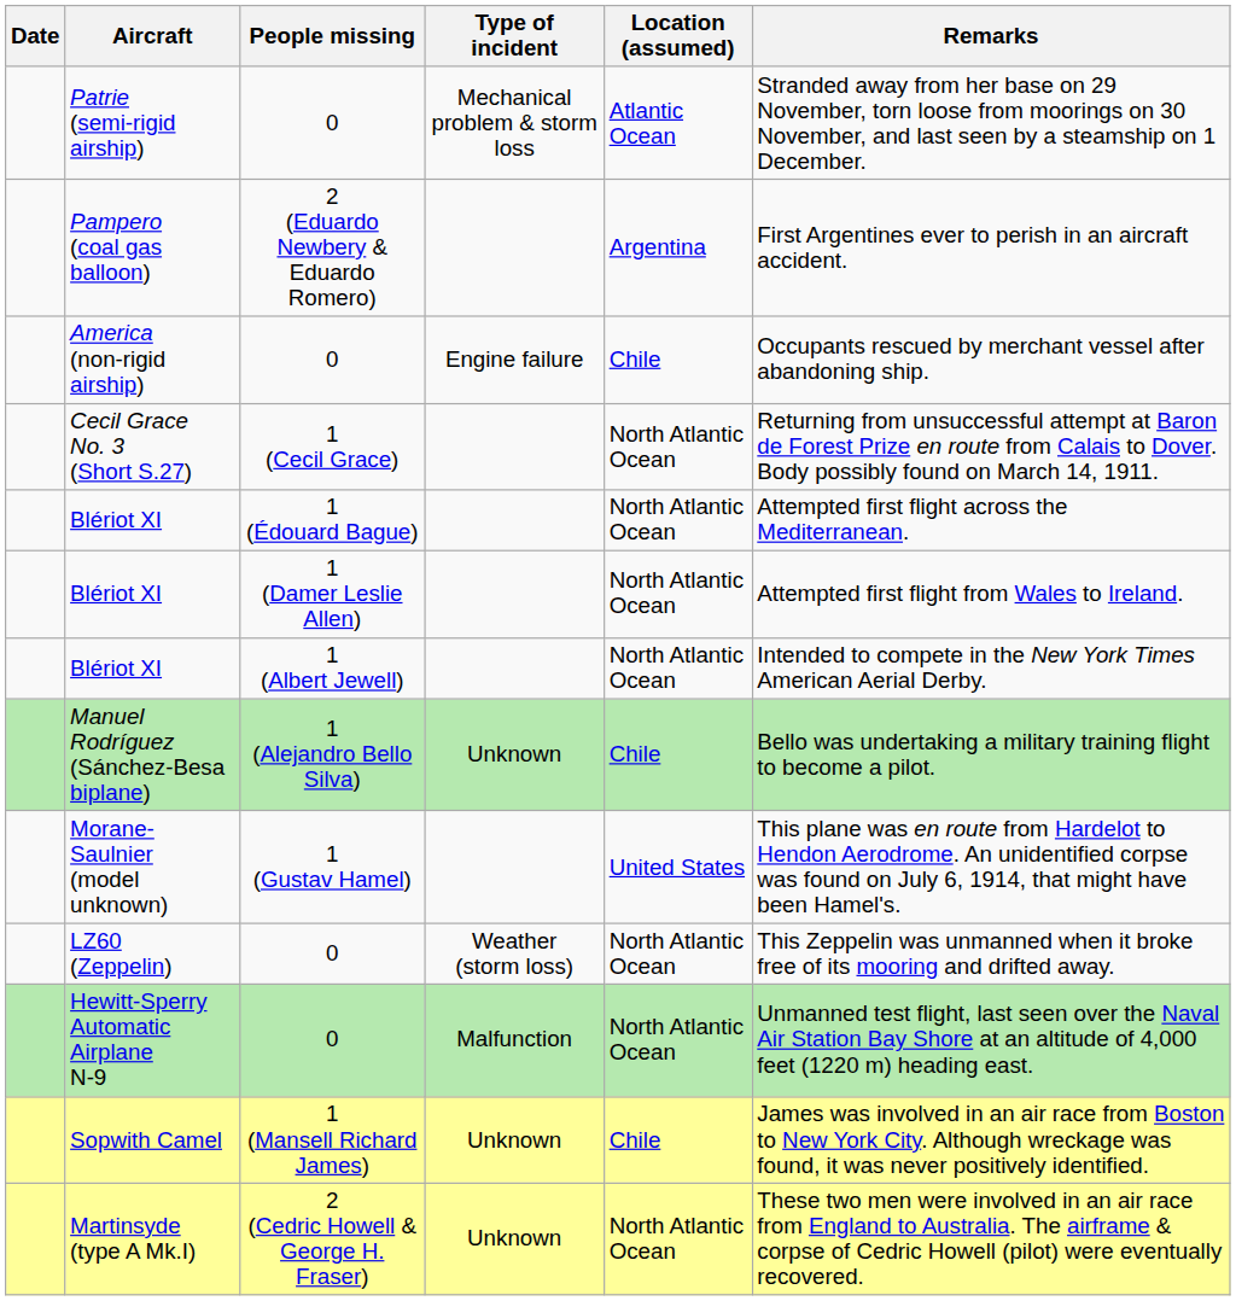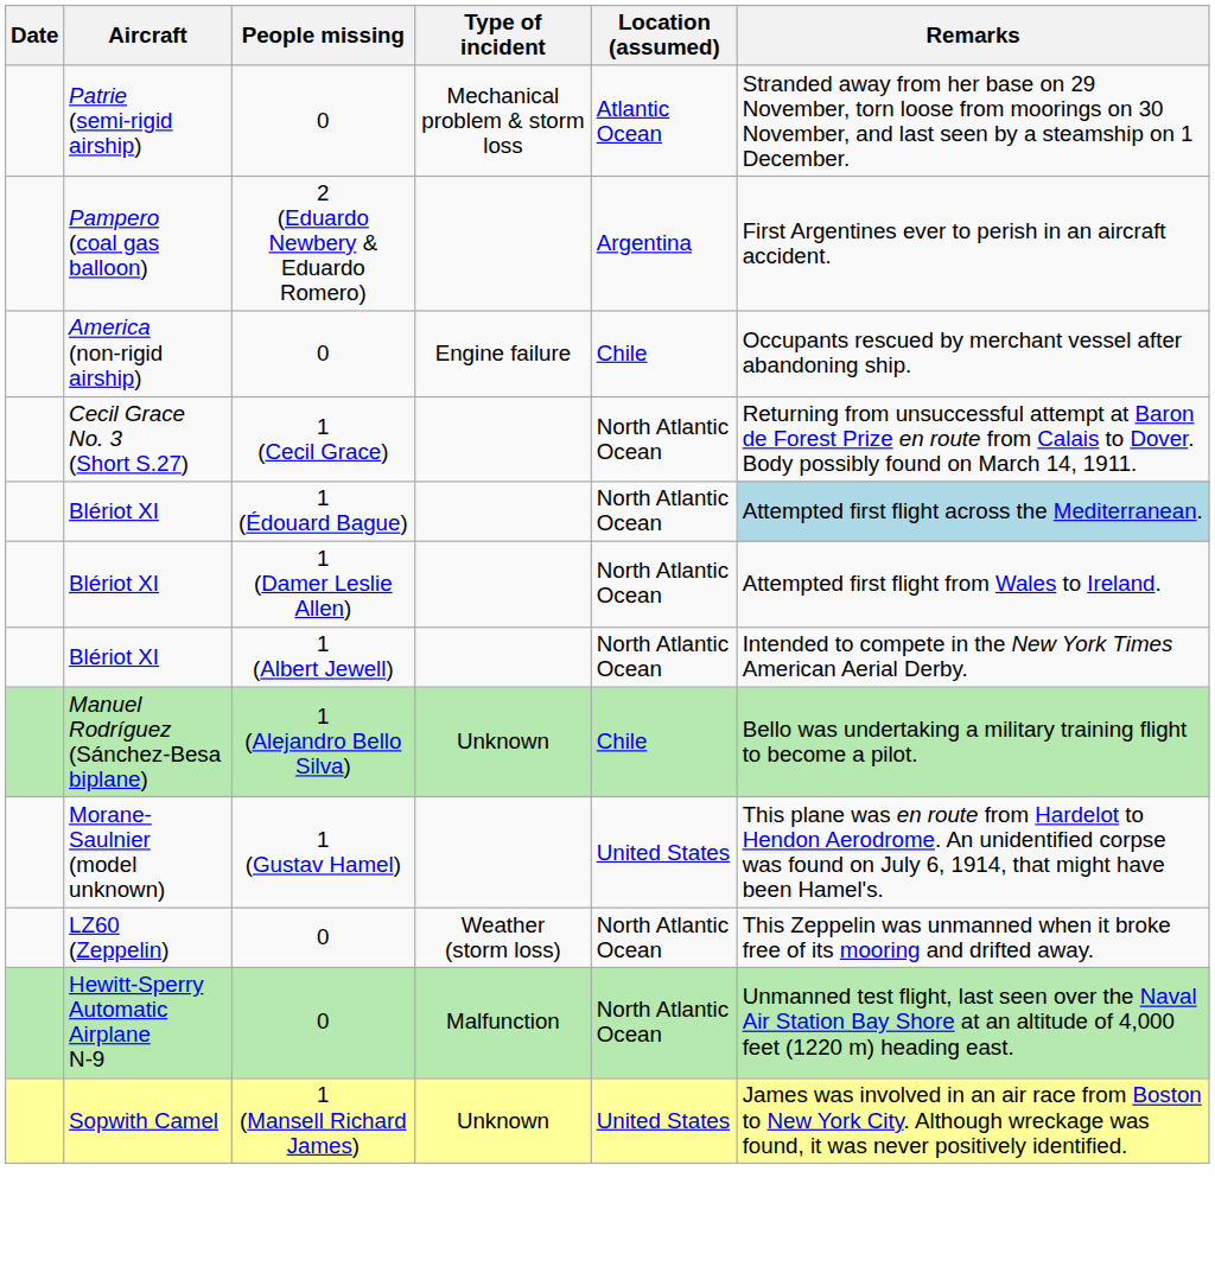 <table class="wikitable sortable">
 <tr>
 <th>Date</th>
 <th>Aircraft</th>
 <th>People missing</th>
 <th>Type of incident</th>
 <th>Location (assumed)</th>
 <th class=unsortable>Remarks</th>
 </tr>
 <tr>
 <td></td>
 <td><em><a href='#'>Patrie</a></em><br>(<a href='#'>semi-rigid airship</a>)</td>
 <td style=text-align:center>0</td>
 <td style=text-align:center>Mechanical problem & storm loss</td>
 <td><a href='#'>Atlantic Ocean</a><br></td>
 <td>Stranded away from her base on 29 November, torn loose from moorings on 30 November, and last seen by a steamship on 1 December.</td>
 </tr>
 <tr>
 <td></td>
 <td><em><a href='#'>Pampero</a></em><br>(<a href='#'>coal gas</a> <a href='#'>balloon</a>)</td>
 <td style=text-align:center>2<br>(<a href='#'>Eduardo Newbery</a> & Eduardo Romero)</td>
 <td></td>
 <td><a href='#'>Argentina</a><br></td>
 <td>First Argentines ever to perish in an aircraft accident.</td>
 </tr>
 <tr>
 <td></td>
 <td><a href='#'><em>America</em></a><br>(non-rigid <a href='#'>airship</a>)</td>
 <td style=text-align:center>0</td>
 <td style=text-align:center>Engine failure</td>
 <td><a href='#'>Chile</a><br></td>
 <td>Occupants rescued by merchant vessel after abandoning ship.</td>
 </tr>
 <tr>
 <td></td>
 <td><em>Cecil Grace<br>No. 3</em><br>(<a href='#'>Short S.27</a>)</td>
 <td style=text-align:center>1<br>(<a href='#'>Cecil Grace</a>)</td>
 <td></td>
 <td>North Atlantic Ocean<br></td>
 <td>Returning from unsuccessful attempt at <a href='#'>Baron de Forest Prize</a> <em>en route</em> from <a href='#'>Calais</a> to <a href='#'>Dover</a>. Body possibly found on March 14, 1911.</td>
 </tr>
 <tr>
 <td></td>
 <td><a href='#'>Blériot XI</a></td>
 <td style=text-align:center>1<br>(<a href='#'>Édouard Bague</a>)</td>
 <td></td>
 <td>North Atlantic Ocean<br></td>
-<td>Attempted first flight across the <a href='#'>Mediterranean</a>.</td>
+<td style="background: lightblue;">Attempted first flight across the <a href='#'>Mediterranean</a>.</td>
 </tr>
 <tr>
 <td></td>
 <td><a href='#'>Blériot XI</a></td>
 <td style=text-align:center>1<br>(<a href='#'>Damer Leslie Allen</a>)</td>
 <td></td>
 <td>North Atlantic Ocean<br></td>
 <td>Attempted first flight from <a href='#'>Wales</a> to <a href='#'>Ireland</a>.</td>
 </tr>
 <tr>
 <td></td>
 <td><a href='#'>Blériot XI</a></td>
 <td style=text-align:center>1<br>(<a href='#'>Albert Jewell</a>)</td>
 <td></td>
 <td>North Atlantic Ocean<br></td>
 <td>Intended to compete in the <em>New York Times</em> American Aerial Derby.</td>
 </tr>
 <tr style=background:#B5E9AF>
 <td></td>
 <td><em>Manuel Rodríguez</em><br>(Sánchez-Besa <a href='#'>biplane</a>)</td>
 <td style=text-align:center>1<br>(<a href='#'>Alejandro Bello Silva</a>)</td>
 <td style=text-align:center>Unknown</td>
 <td><a href='#'>Chile</a><br></td>
 <td>Bello was undertaking a military training flight to become a pilot.</td>
 </tr>
 <tr>
 <td></td>
 <td><a href='#'>Morane-Saulnier</a><br>(model unknown)</td>
 <td style=text-align:center>1<br>(<a href='#'>Gustav Hamel</a>)</td>
 <td></td>
 <td><a href='#'>United States</a><br></td>
 <td>This plane was <em>en route</em> from <a href='#'>Hardelot</a> to <a href='#'>Hendon Aerodrome</a>. An unidentified corpse was found on July 6, 1914, that might have been Hamel's.</td>
 </tr>
 <tr>
 <td></td>
 <td><a href='#'>LZ60</a><br>(<a href='#'>Zeppelin</a>)</td>
 <td style=text-align:center>0</td>
 <td style=text-align:center>Weather<br>(storm loss)</td>
 <td>North Atlantic Ocean<br></td>
 <td>This Zeppelin was unmanned when it broke free of its <a href='#'>mooring</a> and drifted away.</td>
 </tr>
 <tr style=background:#B5E9AF>
 <td></td>
 <td><a href='#'>Hewitt-Sperry Automatic Airplane</a><br>N-9</td>
 <td style=text-align:center>0</td>
 <td style=text-align:center>Malfunction</td>
 <td>North Atlantic Ocean<br></td>
 <td>Unmanned test flight, last seen over the <a href='#'>Naval Air Station Bay Shore</a> at an altitude of 4,000 feet (1220 m) heading east.</td>
 </tr>
 <tr style=background:#FF9>
 <td></td>
 <td><a href='#'>Sopwith Camel</a></td>
 <td style=text-align:center>1<br>(<a href='#'>Mansell Richard James</a>)</td>
 <td style=text-align:center>Unknown</td>
-<td><a href='#'>Chile</a><br></td>
+<td><a href='#'>United States</a><br></td>
 <td>James was involved in an air race from <a href='#'>Boston</a> to <a href='#'>New York City</a>. Although wreckage was found, it was never positively identified.</td>
 </tr>
-<tr style=background:#FF9>
-<td></td>
-<td><a href='#'>Martinsyde</a><br>(type A Mk.I)</td>
-<td style=text-align:center>2<br>(<a href='#'>Cedric Howell</a> & <a href='#'>George H. Fraser</a>)</td>
-<td style=text-align:center>Unknown</td>
-<td>North Atlantic Ocean<br></td>
-<td>These two men were involved in an air race from <a href='#'>England to Australia</a>. The <a href='#'>airframe</a> & corpse of Cedric Howell (pilot) were eventually recovered.</td>
-</tr>
 </table>
